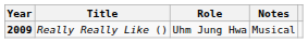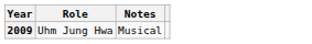 <table class="wikitable plainrowheaders">
 <tr>
 <th scope="col">Year</th>
-<th scope="col">Title</th>
 <th scope="col">Role</th>
 <th scope="col">Notes</th>
 <th scope="col" class="unsortable"></th>
 </tr>
 <tr>
 <th scope="row">2009</th>
-<td><em>Really Really Like</em> ()</td>
 <td>Uhm Jung Hwa</td>
 <td>Musical</td>
 <td style="text-align:center"></td>
 </tr>
 </table>
